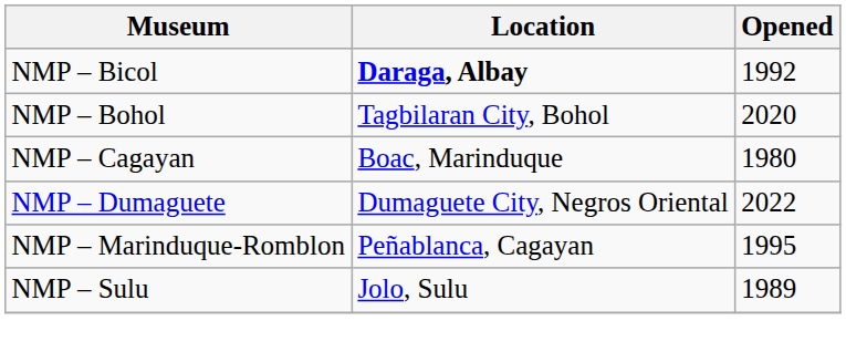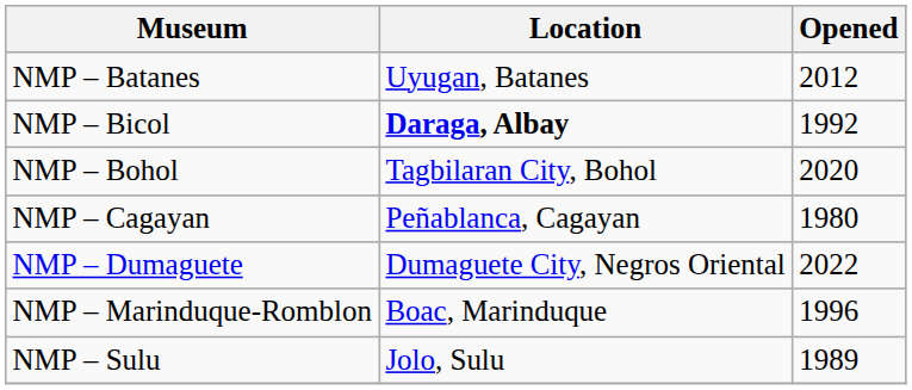 <table class="wikitable">
 <tr>
 <th>Museum</th>
 <th>Location</th>
 <th>Opened</th>
+</tr>
+<tr>
+<td>NMP – Batanes</td>
+<td><a href='#'>Uyugan</a>, Batanes</td>
+<td>2012</td>
 </tr>
 <tr>
 <td>NMP – Bicol</td>
 <td><strong><a href='#'>Daraga</a>, Albay</strong></td>
 <td>1992</td>
 </tr>
 <tr>
 <td>NMP – Bohol</td>
 <td><a href='#'>Tagbilaran City</a>, Bohol</td>
 <td>2020</td>
 </tr>
 <tr>
 <td>NMP – Cagayan</td>
-<td><a href='#'>Boac</a>, Marinduque</td>
+<td><a href='#'>Peñablanca</a>, Cagayan</td>
 <td>1980</td>
 </tr>
 <tr>
 <td><a href='#'>NMP – Dumaguete</a></td>
 <td><a href='#'>Dumaguete City</a>, Negros Oriental</td>
 <td>2022</td>
 </tr>
 <tr>
 <td>NMP – Marinduque-Romblon</td>
-<td><a href='#'>Peñablanca</a>, Cagayan</td>
-<td>1995</td>
+<td><a href='#'>Boac</a>, Marinduque</td>
+<td>1996</td>
 </tr>
 <tr>
 <td>NMP – Sulu</td>
 <td><a href='#'>Jolo</a>, Sulu</td>
 <td>1989</td>
 </tr>
 <tr>
 </tr>
 </table>
